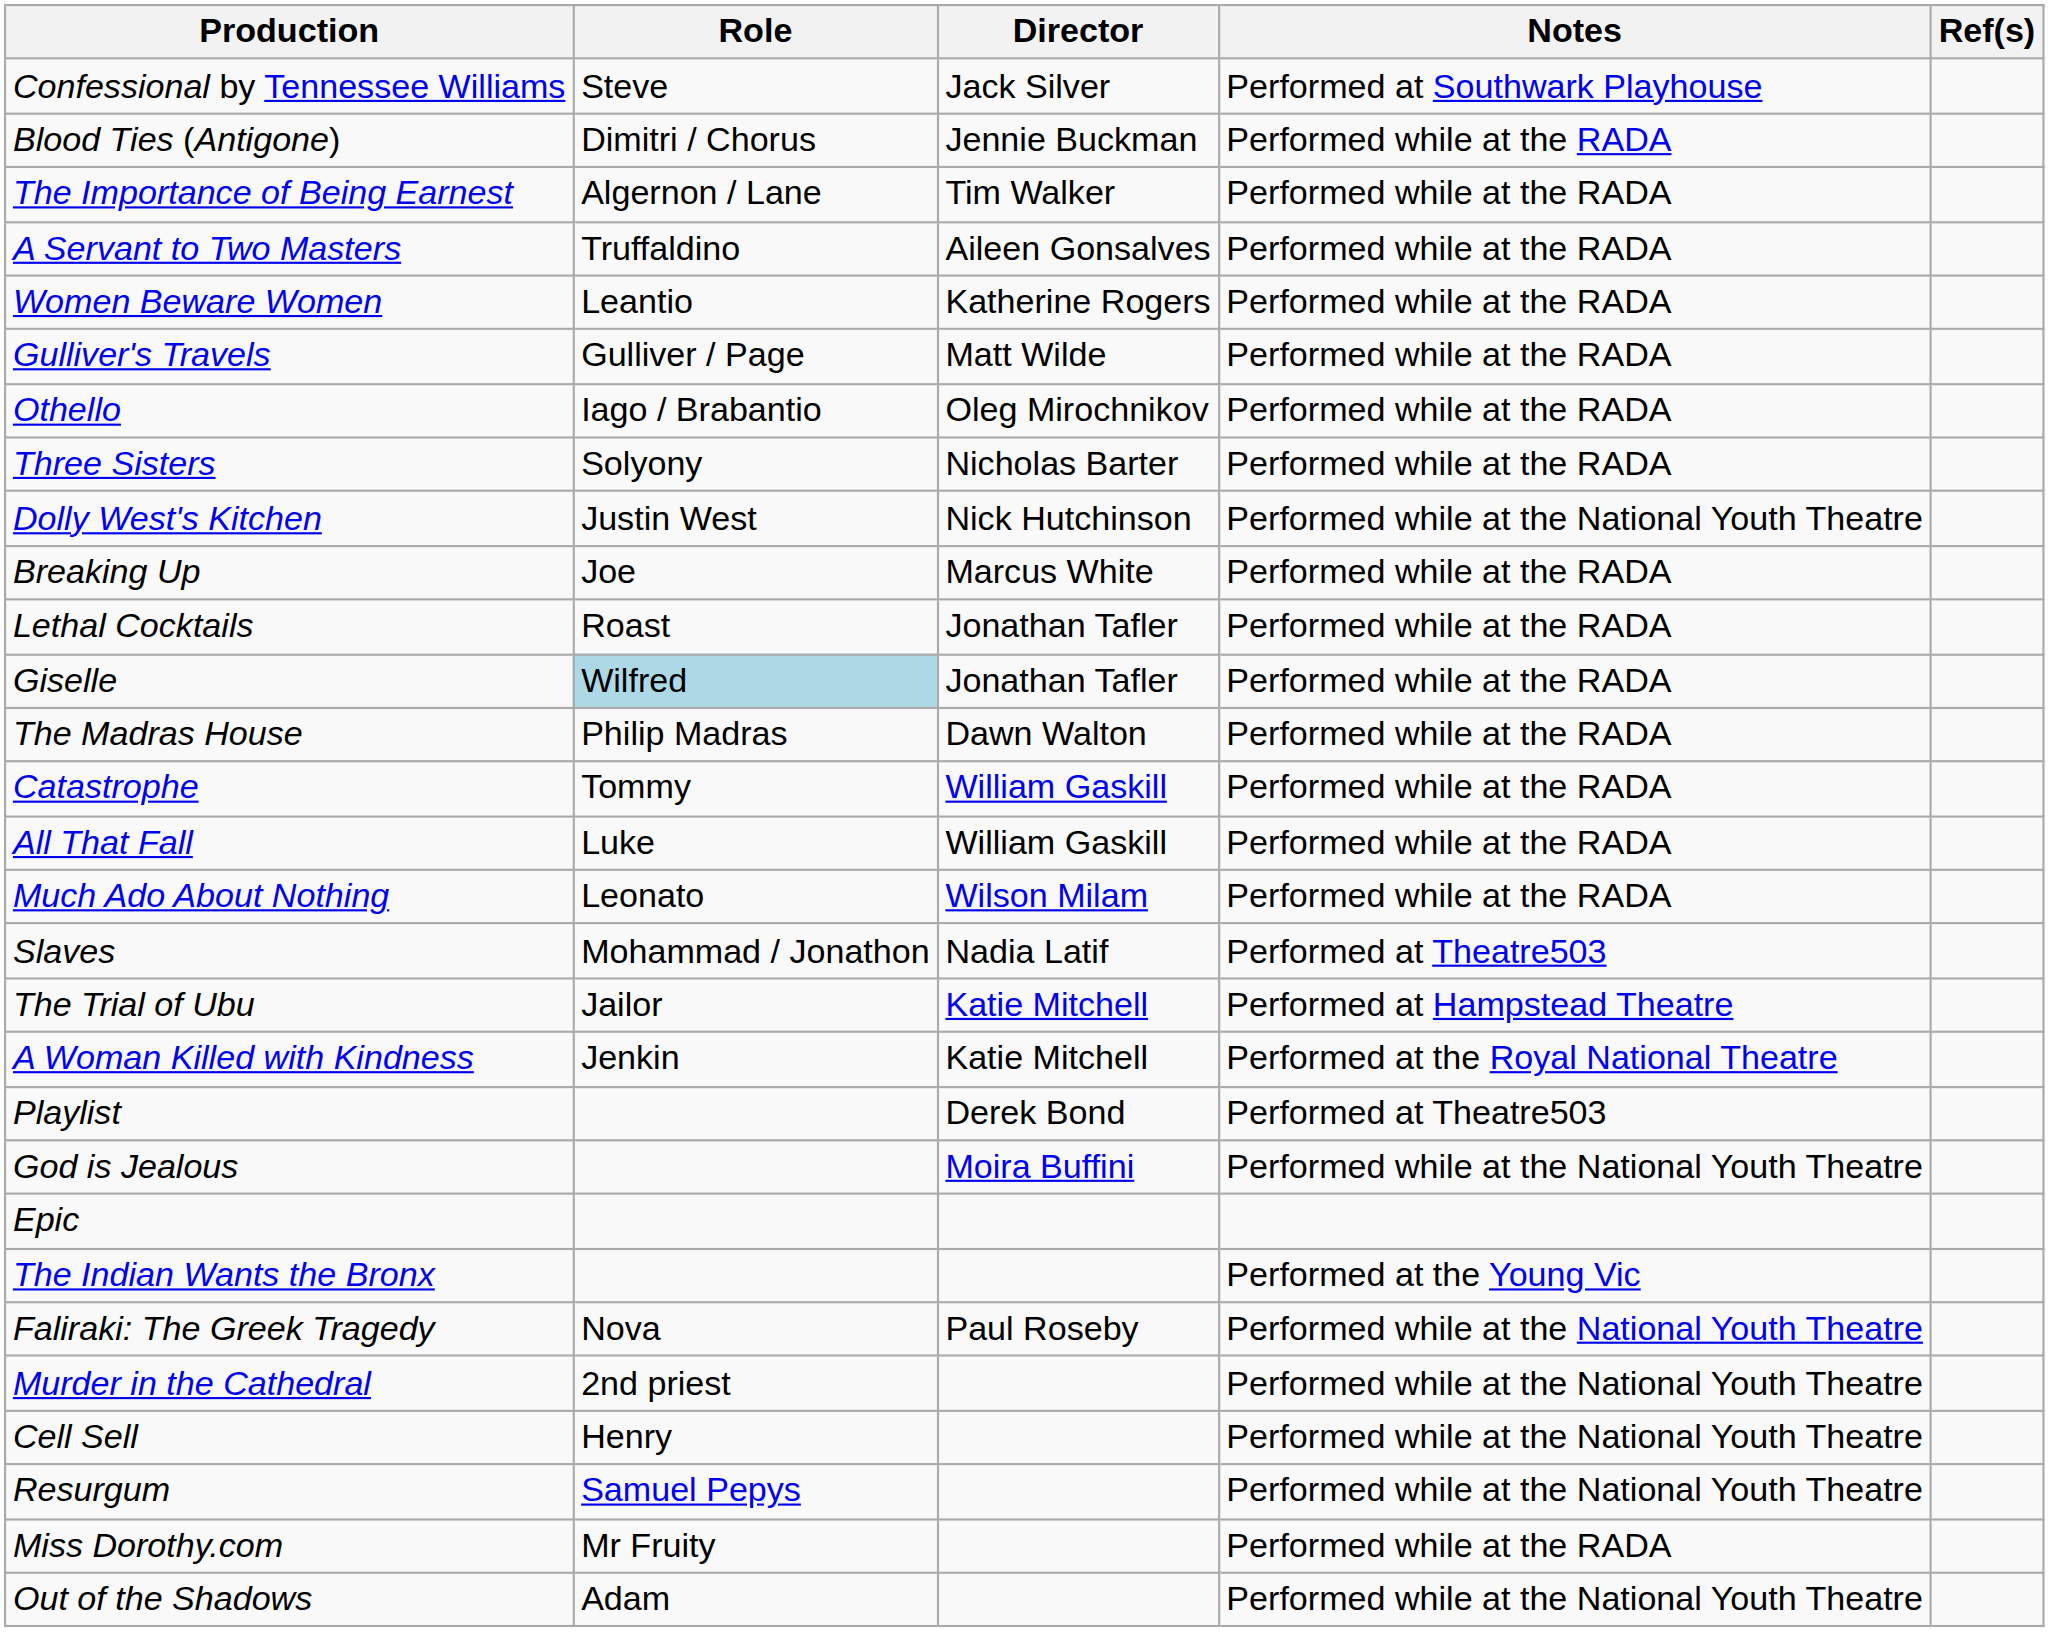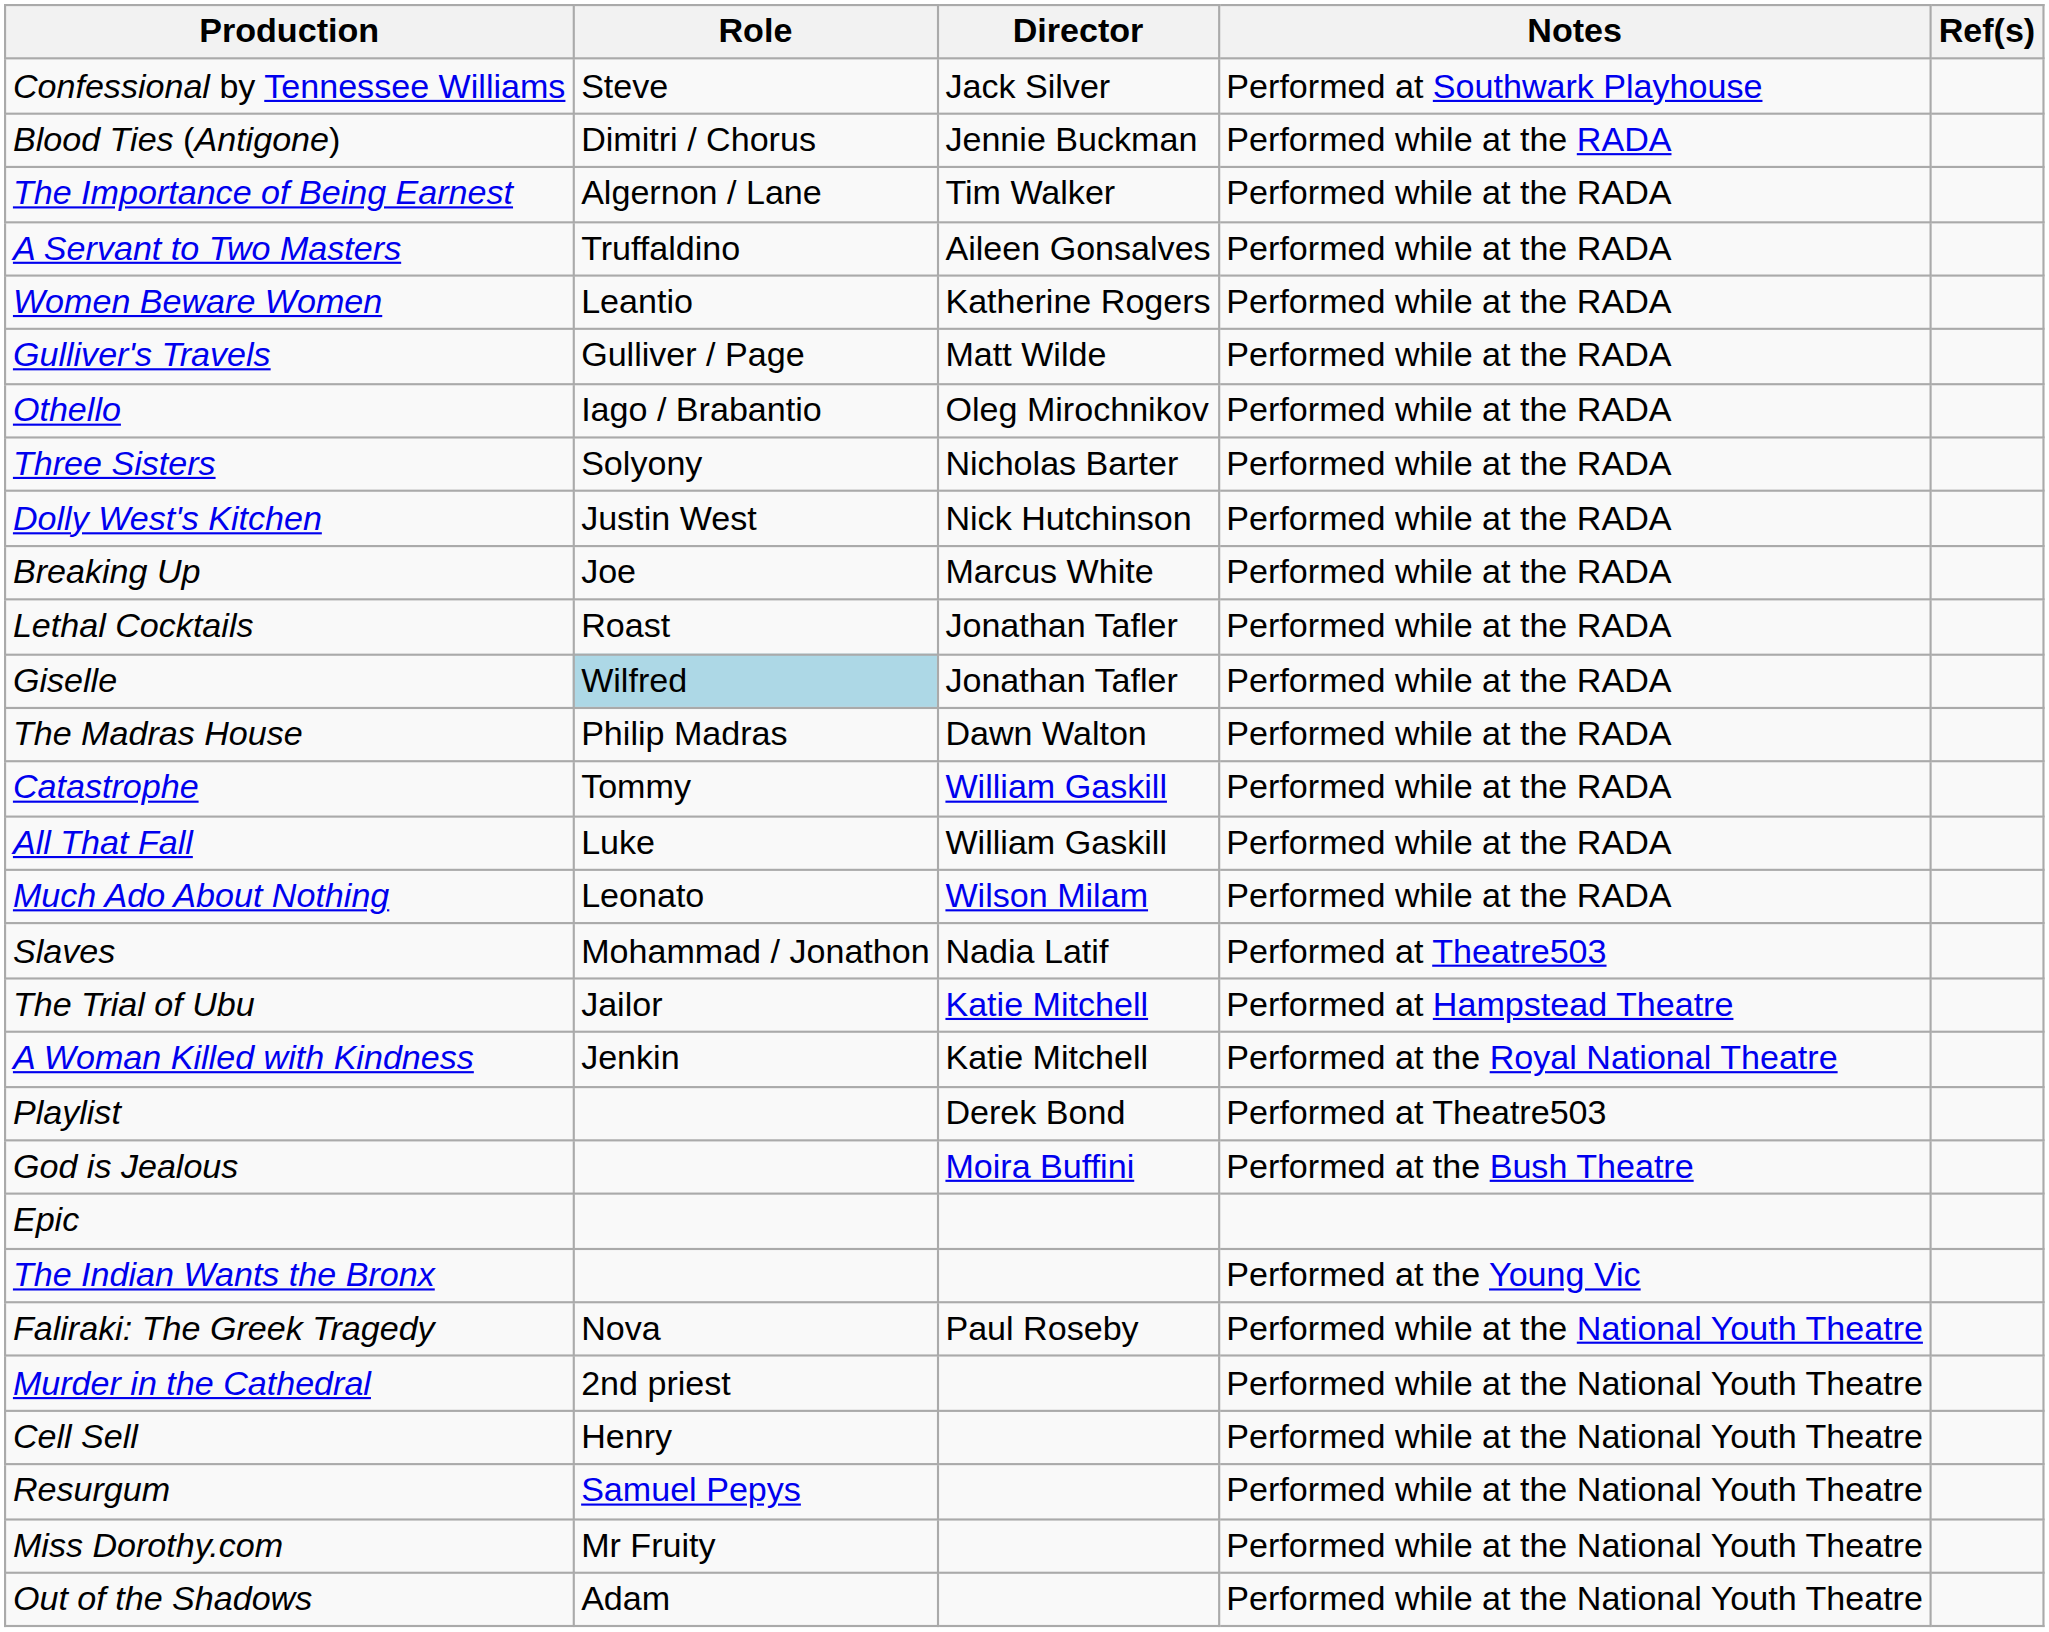 <table class="wikitable sortable">
 <tr>
 <th>Production</th>
 <th>Role</th>
 <th>Director</th>
 <th class="unsortable">Notes</th>
 <th class="unsortable">Ref(s)</th>
 </tr>
 <tr>
 <td><em>Confessional</em> by <a href='#'>Tennessee Williams</a></td>
 <td>Steve</td>
 <td>Jack Silver</td>
 <td>Performed at <a href='#'>Southwark Playhouse</a></td>
 <td></td>
 </tr>
 <tr>
 <td><em>Blood Ties</em> (<em>Antigone</em>)</td>
 <td>Dimitri / Chorus</td>
 <td>Jennie Buckman</td>
 <td>Performed while at the <a href='#'>RADA</a></td>
 <td></td>
 </tr>
 <tr>
 <td><em><a href='#'>The Importance of Being Earnest</a></em></td>
 <td>Algernon / Lane</td>
 <td>Tim Walker</td>
 <td>Performed while at the RADA</td>
 <td></td>
 </tr>
 <tr>
 <td><em><a href='#'>A Servant to Two Masters</a></em></td>
 <td>Truffaldino</td>
 <td>Aileen Gonsalves</td>
 <td>Performed while at the RADA</td>
 <td></td>
 </tr>
 <tr>
 <td><em><a href='#'>Women Beware Women</a></em></td>
 <td>Leantio</td>
 <td>Katherine Rogers</td>
 <td>Performed while at the RADA</td>
 <td></td>
 </tr>
 <tr>
 <td><em><a href='#'>Gulliver's Travels</a></em></td>
 <td>Gulliver / Page</td>
 <td>Matt Wilde</td>
 <td>Performed while at the RADA</td>
 <td></td>
 </tr>
 <tr>
 <td><em><a href='#'>Othello</a></em></td>
 <td>Iago / Brabantio</td>
 <td>Oleg Mirochnikov</td>
 <td>Performed while at the RADA</td>
 <td></td>
 </tr>
 <tr>
 <td><em><a href='#'>Three Sisters</a></em></td>
 <td>Solyony</td>
 <td>Nicholas Barter</td>
 <td>Performed while at the RADA</td>
 <td></td>
 </tr>
 <tr>
 <td><em><a href='#'>Dolly West's Kitchen</a></em></td>
 <td>Justin West</td>
 <td>Nick Hutchinson</td>
-<td>Performed while at the National Youth Theatre</td>
+<td>Performed while at the RADA</td>
 <td></td>
 </tr>
 <tr>
 <td><em>Breaking Up</em></td>
 <td>Joe</td>
 <td>Marcus White</td>
 <td>Performed while at the RADA</td>
 <td></td>
 </tr>
 <tr>
 <td><em>Lethal Cocktails</em></td>
 <td>Roast</td>
 <td>Jonathan Tafler</td>
 <td>Performed while at the RADA</td>
 <td></td>
 </tr>
 <tr>
 <td><em>Giselle</em></td>
 <td style="background: lightblue;">Wilfred</td>
 <td>Jonathan Tafler</td>
 <td>Performed while at the RADA</td>
 <td></td>
 </tr>
 <tr>
 <td><em>The Madras House</em></td>
 <td>Philip Madras</td>
 <td>Dawn Walton</td>
 <td>Performed while at the RADA</td>
 <td></td>
 </tr>
 <tr>
 <td><em><a href='#'>Catastrophe</a></em></td>
 <td>Tommy</td>
 <td><a href='#'>William Gaskill</a></td>
 <td>Performed while at the RADA</td>
 <td></td>
 </tr>
 <tr>
 <td><em><a href='#'>All That Fall</a></em></td>
 <td>Luke</td>
 <td>William Gaskill</td>
 <td>Performed while at the RADA</td>
 <td></td>
 </tr>
 <tr>
 <td><em><a href='#'>Much Ado About Nothing</a></em></td>
 <td>Leonato</td>
 <td><a href='#'>Wilson Milam</a></td>
 <td>Performed while at the RADA</td>
 <td></td>
 </tr>
 <tr>
 <td><em>Slaves</em></td>
 <td>Mohammad / Jonathon</td>
 <td>Nadia Latif</td>
 <td>Performed at <a href='#'>Theatre503</a></td>
 <td></td>
 </tr>
 <tr>
 <td><em>The Trial of Ubu</em></td>
 <td>Jailor</td>
 <td><a href='#'>Katie Mitchell</a></td>
 <td>Performed at <a href='#'>Hampstead Theatre</a></td>
 <td></td>
 </tr>
 <tr>
 <td><em><a href='#'>A Woman Killed with Kindness</a></em></td>
 <td>Jenkin</td>
 <td>Katie Mitchell</td>
 <td>Performed at the <a href='#'>Royal National Theatre</a></td>
 <td></td>
 </tr>
 <tr>
 <td><em>Playlist</em></td>
 <td></td>
 <td>Derek Bond</td>
 <td>Performed at Theatre503</td>
 <td></td>
 </tr>
 <tr>
 <td><em>God is Jealous</em></td>
 <td></td>
 <td><a href='#'>Moira Buffini</a></td>
-<td>Performed while at the National Youth Theatre</td>
+<td>Performed at the <a href='#'>Bush Theatre</a></td>
 <td></td>
 </tr>
 <tr>
 <td><em>Epic</em></td>
 <td></td>
 <td></td>
 <td></td>
 <td></td>
 </tr>
 <tr>
 <td><em><a href='#'>The Indian Wants the Bronx</a></em></td>
 <td></td>
 <td></td>
 <td>Performed at the <a href='#'>Young Vic</a></td>
 <td></td>
 </tr>
 <tr>
 <td><em>Faliraki: The Greek Tragedy</em></td>
 <td>Nova</td>
 <td>Paul Roseby</td>
 <td>Performed while at the <a href='#'>National Youth Theatre</a></td>
 <td></td>
 </tr>
 <tr>
 <td><em><a href='#'>Murder in the Cathedral</a></em></td>
 <td>2nd priest</td>
 <td></td>
 <td>Performed while at the National Youth Theatre</td>
 <td></td>
 </tr>
 <tr>
 <td><em>Cell Sell</em></td>
 <td>Henry</td>
 <td></td>
 <td>Performed while at the National Youth Theatre</td>
 <td></td>
 </tr>
 <tr>
 <td><em>Resurgum</em></td>
 <td><a href='#'>Samuel Pepys</a></td>
 <td></td>
 <td>Performed while at the National Youth Theatre</td>
 <td></td>
 </tr>
 <tr>
 <td><em>Miss Dorothy.com</em></td>
 <td>Mr Fruity</td>
 <td></td>
-<td>Performed while at the RADA</td>
+<td>Performed while at the National Youth Theatre</td>
 <td></td>
 </tr>
 <tr>
 <td><em>Out of the Shadows</em></td>
 <td>Adam</td>
 <td></td>
 <td>Performed while at the National Youth Theatre</td>
 <td></td>
 </tr>
 </table>
